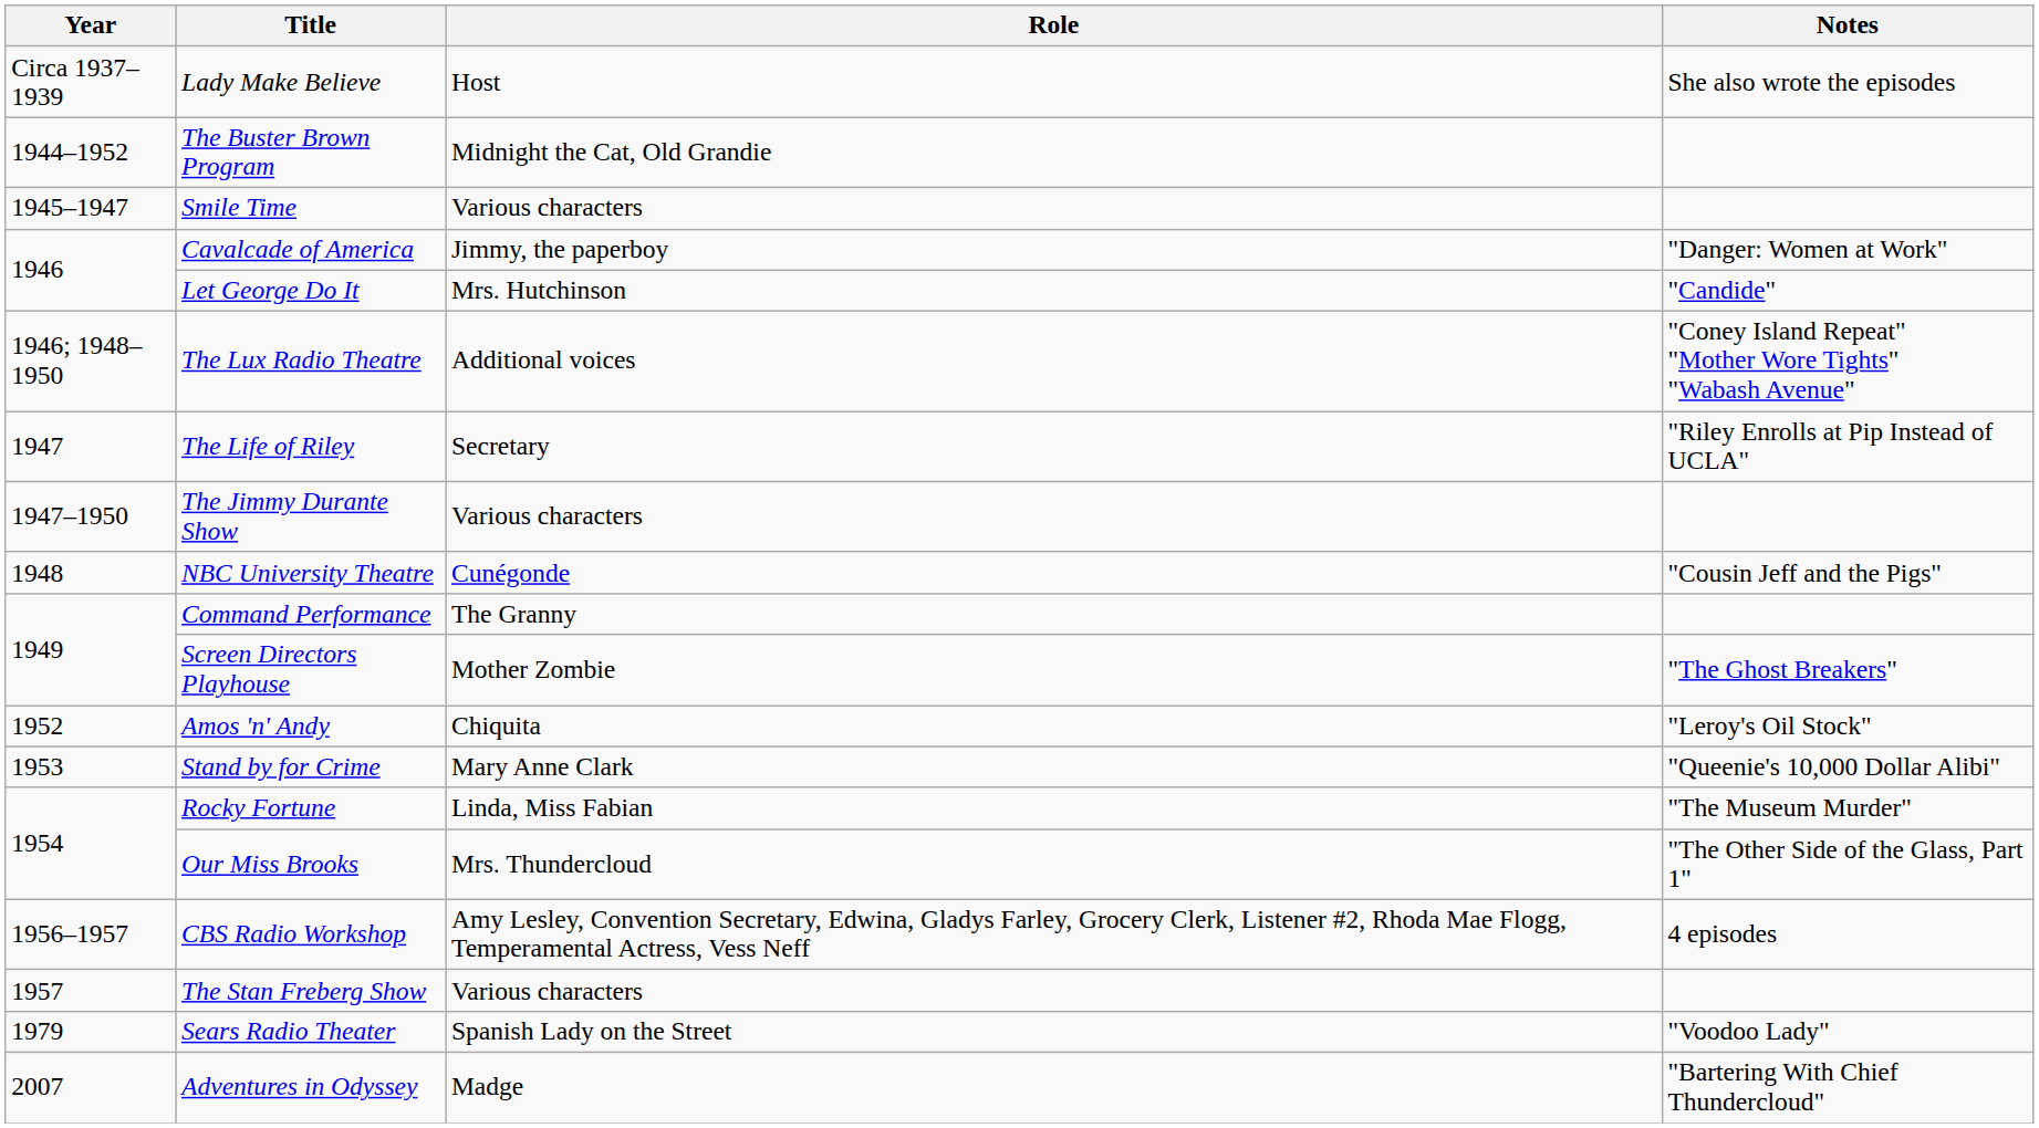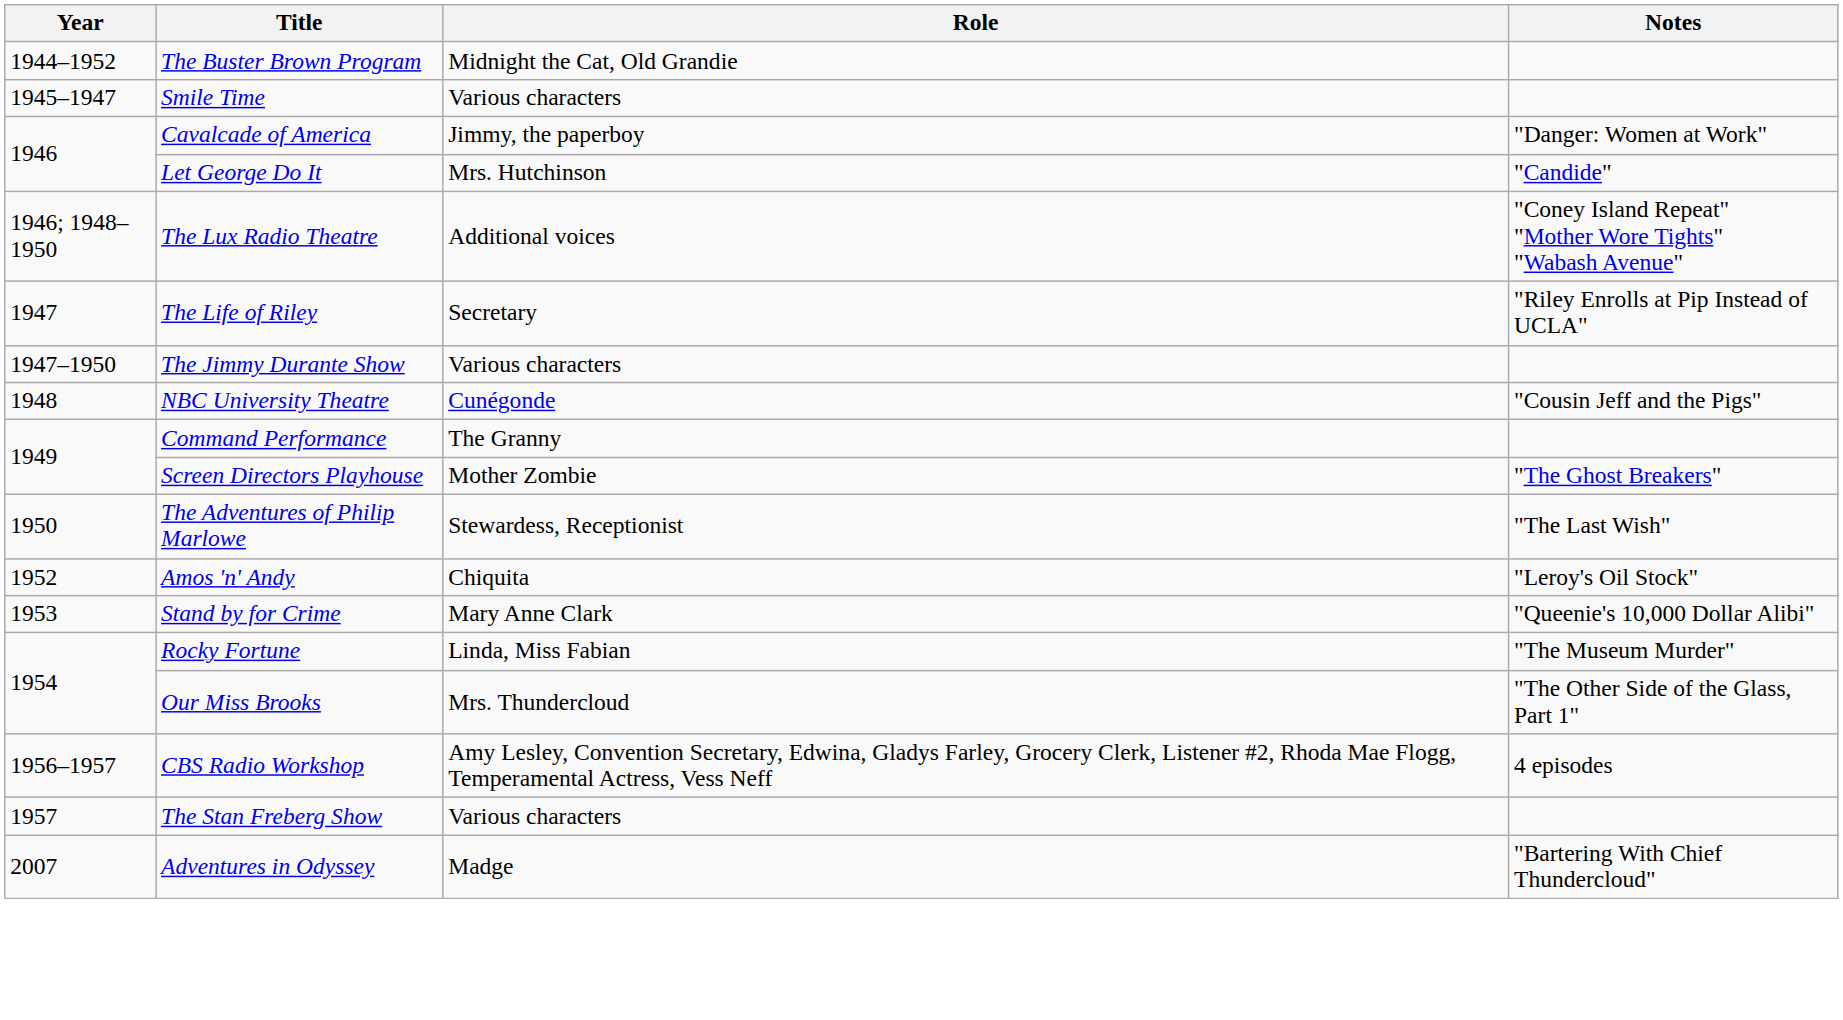 <table class="wikitable">
 <tr>
 <th>Year</th>
 <th>Title</th>
 <th>Role</th>
 <th>Notes</th>
-</tr>
-<tr>
-<td>Circa 1937–1939</td>
-<td><em>Lady Make Believe</em></td>
-<td>Host</td>
-<td>She also wrote the episodes</td>
 </tr>
 <tr>
 <td>1944–1952</td>
 <td><em><a href='#'>The Buster Brown Program</a></em></td>
 <td>Midnight the Cat, Old Grandie</td>
 <td></td>
 </tr>
 <tr>
 <td>1945–1947</td>
 <td><em><a href='#'>Smile Time</a></em></td>
 <td>Various characters</td>
 <td></td>
 </tr>
 <tr>
 <td rowspan="2">1946</td>
 <td><em><a href='#'>Cavalcade of America</a></em></td>
 <td>Jimmy, the paperboy</td>
 <td>"Danger: Women at Work"</td>
 </tr>
 <tr>
 <td><em><a href='#'>Let George Do It</a></em></td>
 <td>Mrs. Hutchinson</td>
 <td>"<a href='#'>Candide</a>"</td>
 </tr>
 <tr>
 <td>1946; 1948–1950</td>
 <td><em><a href='#'>The Lux Radio Theatre</a></em></td>
 <td>Additional voices</td>
 <td>"Coney Island Repeat"<br>"<a href='#'>Mother Wore Tights</a>"<br>"<a href='#'>Wabash Avenue</a>"</td>
 </tr>
 <tr>
 <td>1947</td>
 <td><em><a href='#'>The Life of Riley</a></em></td>
 <td>Secretary</td>
 <td>"Riley Enrolls at Pip Instead of UCLA"</td>
 </tr>
 <tr>
 <td>1947–1950</td>
 <td><em><a href='#'>The Jimmy Durante Show</a></em></td>
 <td>Various characters</td>
 <td></td>
 </tr>
 <tr>
 <td>1948</td>
 <td><em><a href='#'>NBC University Theatre</a></em></td>
 <td><a href='#'>Cunégonde</a></td>
 <td>"Cousin Jeff and the Pigs"</td>
 </tr>
 <tr>
 <td rowspan="2">1949</td>
 <td><em><a href='#'>Command Performance</a></em></td>
 <td>The Granny</td>
 <td></td>
 </tr>
 <tr>
 <td><em><a href='#'>Screen Directors Playhouse</a></em></td>
 <td>Mother Zombie</td>
 <td>"<a href='#'>The Ghost Breakers</a>"</td>
 </tr>
 <tr>
+<td>1950</td>
+<td><em><a href='#'>The Adventures of Philip Marlowe</a></em></td>
+<td>Stewardess, Receptionist</td>
+<td>"The Last Wish"</td>
+</tr>
+<tr>
 <td>1952</td>
 <td><em><a href='#'>Amos 'n' Andy</a></em></td>
 <td>Chiquita</td>
 <td>"Leroy's Oil Stock"</td>
 </tr>
 <tr>
 <td>1953</td>
 <td><em><a href='#'>Stand by for Crime</a></em></td>
 <td>Mary Anne Clark</td>
 <td>"Queenie's 10,000 Dollar Alibi"</td>
 </tr>
 <tr>
 <td rowspan="2">1954</td>
 <td><em><a href='#'>Rocky Fortune</a></em></td>
 <td>Linda, Miss Fabian</td>
 <td>"The Museum Murder"</td>
 </tr>
 <tr>
 <td><em><a href='#'>Our Miss Brooks</a></em></td>
 <td>Mrs. Thundercloud</td>
 <td>"The Other Side of the Glass, Part 1"</td>
 </tr>
 <tr>
 <td>1956–1957</td>
 <td><em><a href='#'>CBS Radio Workshop</a></em></td>
 <td>Amy Lesley, Convention Secretary, Edwina, Gladys Farley, Grocery Clerk, Listener #2, Rhoda Mae Flogg, Temperamental Actress, Vess Neff</td>
 <td>4 episodes</td>
 </tr>
 <tr>
 <td>1957</td>
 <td><em><a href='#'>The Stan Freberg Show</a></em></td>
 <td>Various characters</td>
 <td></td>
 </tr>
 <tr>
-<td>1979</td>
-<td><em><a href='#'>Sears Radio Theater</a></em></td>
-<td>Spanish Lady on the Street</td>
-<td>"Voodoo Lady"</td>
-</tr>
-<tr>
 <td>2007</td>
 <td><em><a href='#'>Adventures in Odyssey</a></em></td>
 <td>Madge</td>
 <td>"Bartering With Chief Thundercloud"</td>
 </tr>
 </table>
